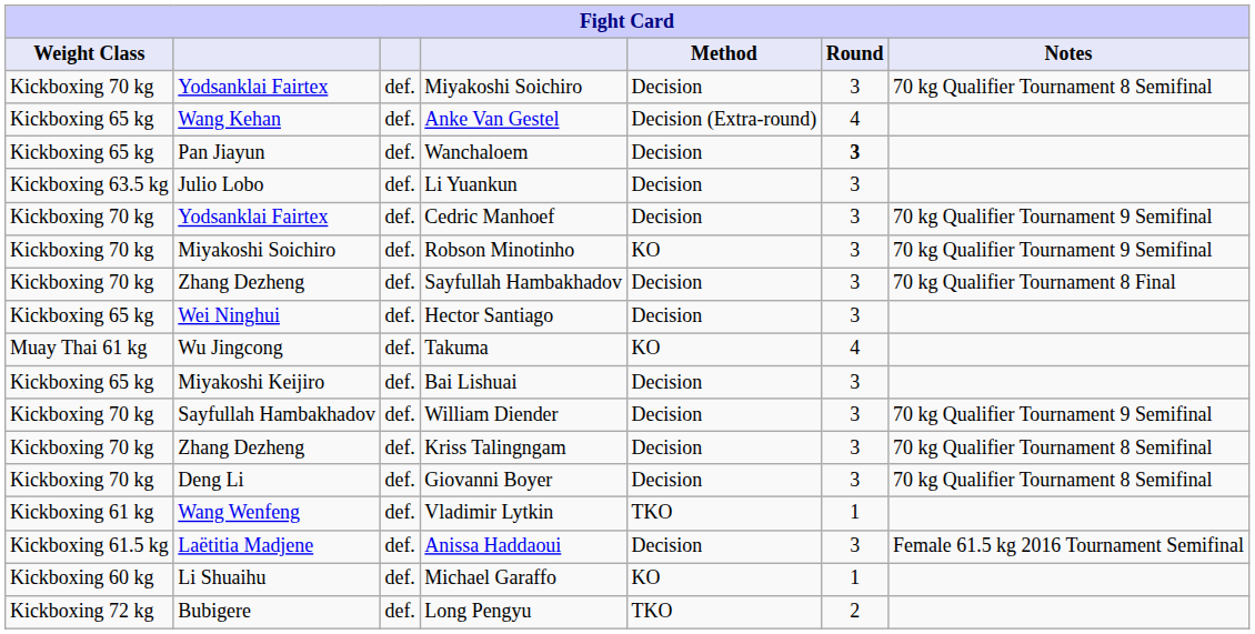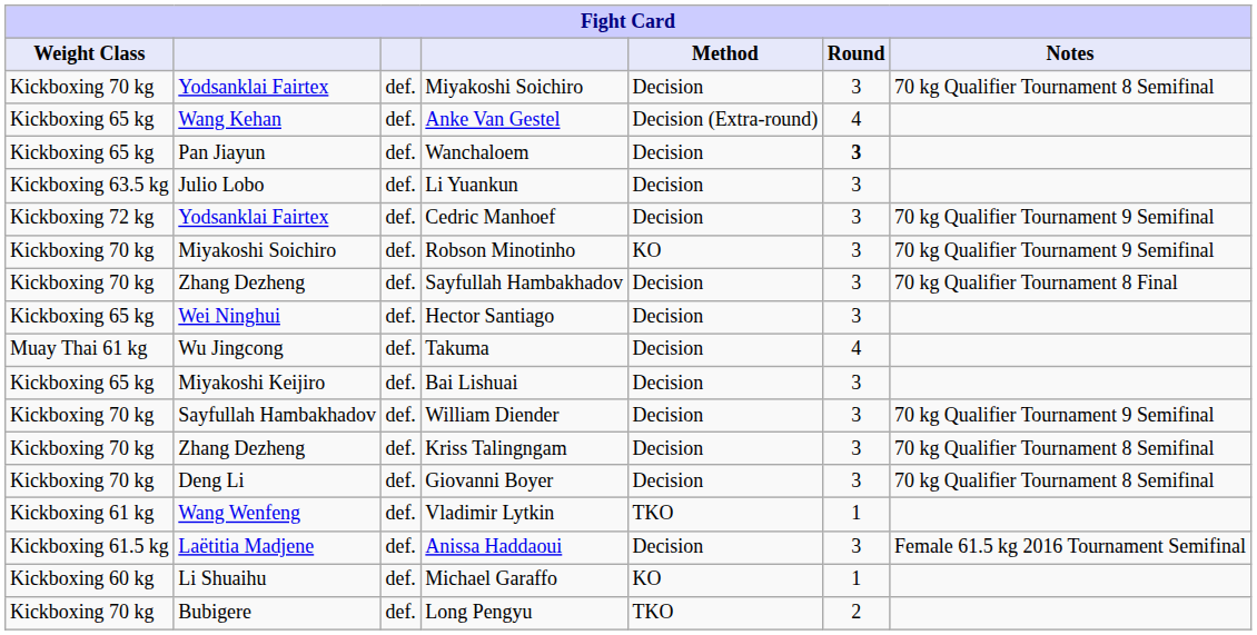 <table class="wikitable" style="font-size: 80%;">
 <tr>
 <th colspan="8" style="background-color: #ccf; color: #000080; text-align: center;"><strong>Fight Card</strong></th>
 </tr>
 <tr>
 <th colspan="1" style="background-color: #E6E8FA; color: #000000; text-align: center;">Weight Class</th>
 <th colspan="1" style="background-color: #E6E8FA; color: #000000; text-align: center;"></th>
 <th colspan="1" style="background-color: #E6E8FA; color: #000000; text-align: center;"></th>
 <th colspan="1" style="background-color: #E6E8FA; color: #000000; text-align: center;"></th>
 <th colspan="1" style="background-color: #E6E8FA; color: #000000; text-align: center;">Method</th>
 <th colspan="1" style="background-color: #E6E8FA; color: #000000; text-align: center;">Round</th>
 <th colspan="1" style="background-color: #E6E8FA; color: #000000; text-align: center;">Notes</th>
 </tr>
 <tr>
 <td>Kickboxing 70 kg</td>
 <td> <a href='#'>Yodsanklai Fairtex</a></td>
 <td align=center>def.</td>
 <td> Miyakoshi Soichiro</td>
 <td>Decision</td>
 <td align=center>3</td>
 <td>70 kg Qualifier Tournament 8 Semifinal</td>
 </tr>
 <tr>
 <td>Kickboxing 65 kg</td>
 <td> <a href='#'>Wang Kehan</a></td>
 <td align=center>def.</td>
 <td> <a href='#'>Anke Van Gestel</a></td>
 <td>Decision (Extra-round)</td>
 <td align=center>4</td>
 <td></td>
 </tr>
 <tr>
 <td>Kickboxing 65 kg</td>
 <td> Pan Jiayun</td>
 <td align=center>def.</td>
 <td> Wanchaloem</td>
 <td>Decision</td>
 <td align=center><strong>3</strong></td>
 <td></td>
 </tr>
 <tr>
 <td>Kickboxing 63.5 kg</td>
 <td> Julio Lobo</td>
 <td align=center>def.</td>
 <td> Li Yuankun</td>
 <td>Decision</td>
 <td align=center>3</td>
 <td></td>
 </tr>
 <tr>
-<td>Kickboxing 70 kg</td>
+<td>Kickboxing 72 kg</td>
 <td> <a href='#'>Yodsanklai Fairtex</a></td>
 <td align=center>def.</td>
 <td> Cedric Manhoef</td>
 <td>Decision</td>
 <td align=center>3</td>
 <td>70 kg Qualifier Tournament 9 Semifinal</td>
 </tr>
 <tr>
 <td>Kickboxing 70 kg</td>
 <td> Miyakoshi Soichiro</td>
 <td align=center>def.</td>
 <td> Robson Minotinho</td>
 <td>KO</td>
 <td align=center>3</td>
 <td>70 kg Qualifier Tournament 9 Semifinal</td>
 </tr>
 <tr>
 <td>Kickboxing 70 kg</td>
 <td> Zhang Dezheng</td>
 <td align=center>def.</td>
 <td> Sayfullah Hambakhadov</td>
 <td>Decision</td>
 <td align=center>3</td>
 <td>70 kg Qualifier Tournament 8 Final</td>
 </tr>
 <tr>
 <td>Kickboxing 65 kg</td>
 <td> <a href='#'>Wei Ninghui</a></td>
 <td align=center>def.</td>
 <td> Hector Santiago</td>
 <td>Decision</td>
 <td align=center>3</td>
 <td></td>
 </tr>
 <tr>
 <td>Muay Thai 61 kg</td>
 <td> Wu Jingcong</td>
 <td align=center>def.</td>
 <td> Takuma</td>
-<td>KO</td>
+<td>Decision</td>
 <td align=center>4</td>
 <td></td>
 </tr>
 <tr>
 <td>Kickboxing 65 kg</td>
 <td> Miyakoshi Keijiro</td>
 <td align=center>def.</td>
 <td> Bai Lishuai</td>
 <td>Decision</td>
 <td align=center>3</td>
 <td></td>
 </tr>
 <tr>
 <td>Kickboxing 70 kg</td>
 <td> Sayfullah Hambakhadov</td>
 <td align=center>def.</td>
 <td> William Diender</td>
 <td>Decision</td>
 <td align=center>3</td>
 <td>70 kg Qualifier Tournament 9 Semifinal</td>
 </tr>
 <tr>
 <td>Kickboxing 70 kg</td>
 <td> Zhang Dezheng</td>
 <td align=center>def.</td>
 <td> Kriss Talingngam</td>
 <td>Decision</td>
 <td align=center>3</td>
 <td>70 kg Qualifier Tournament 8 Semifinal</td>
 </tr>
 <tr>
 <td>Kickboxing 70 kg</td>
 <td> Deng Li</td>
 <td align=center>def.</td>
 <td> Giovanni Boyer</td>
 <td>Decision</td>
 <td align=center>3</td>
 <td>70 kg Qualifier Tournament 8 Semifinal</td>
 </tr>
 <tr>
 <td>Kickboxing 61 kg</td>
 <td> <a href='#'>Wang Wenfeng</a></td>
 <td align=center>def.</td>
 <td> Vladimir Lytkin</td>
 <td>TKO</td>
 <td align=center>1</td>
 <td></td>
 </tr>
 <tr>
 <td>Kickboxing 61.5 kg</td>
 <td> <a href='#'>Laëtitia Madjene</a></td>
 <td align=center>def.</td>
 <td> <a href='#'>Anissa Haddaoui</a></td>
 <td>Decision</td>
 <td align=center>3</td>
 <td>Female 61.5 kg 2016 Tournament Semifinal</td>
 </tr>
 <tr>
 <td>Kickboxing 60 kg</td>
 <td> Li Shuaihu</td>
 <td align=center>def.</td>
 <td> Michael Garaffo</td>
 <td>KO</td>
 <td align=center>1</td>
 <td></td>
 </tr>
 <tr>
-<td>Kickboxing 72 kg</td>
+<td>Kickboxing 70 kg</td>
 <td> Bubigere</td>
 <td align=center>def.</td>
 <td> Long Pengyu</td>
 <td>TKO</td>
 <td align=center>2</td>
 <td></td>
 </tr>
 </table>
